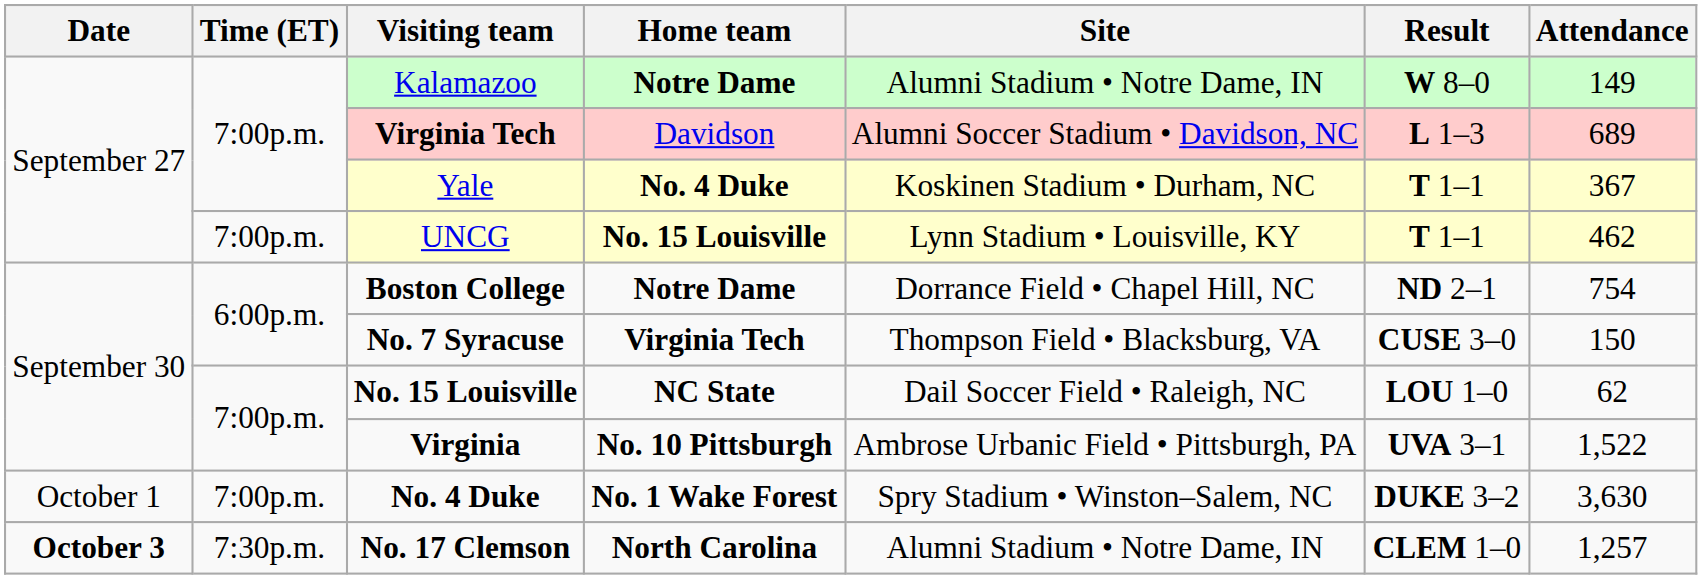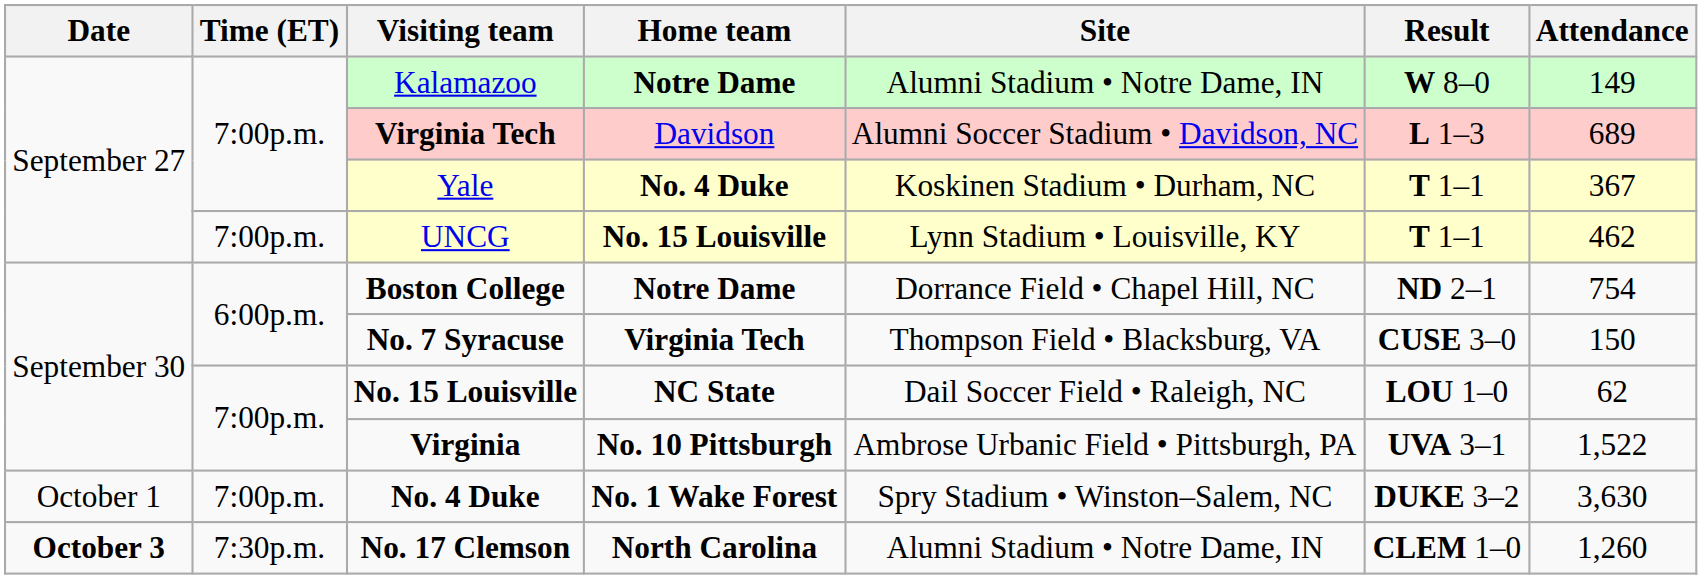 <table class="wikitable" style="font-size:95%; text-align: center;">
 <tr>
 <th>Date</th>
 <th>Time (ET)</th>
 <th>Visiting team</th>
 <th>Home team</th>
 <th>Site</th>
 <th>Result</th>
 <th>Attendance</th>
 </tr>
 <tr>
 <td rowspan=4>September 27</td>
 <td rowspan=3>7:00p.m.</td>
 <td style="background:#cfc;"><a href='#'>Kalamazoo</a></td>
 <td style="background:#cfc;"><strong>Notre Dame</strong></td>
 <td style="background:#cfc;">Alumni Stadium • Notre Dame, IN</td>
 <td style="background:#cfc;"><strong>W</strong> 8–0</td>
 <td style="background:#cfc;">149</td>
 </tr>
 <tr>
 <td style="background:#fcc;"><strong>Virginia Tech</strong></td>
 <td style="background:#fcc;"><a href='#'>Davidson</a></td>
 <td style="background:#fcc;">Alumni Soccer Stadium • <a href='#'>Davidson, NC</a></td>
 <td style="background:#fcc;"><strong>L</strong> 1–3</td>
 <td style="background:#fcc;">689</td>
 </tr>
 <tr>
 <td style="background:#ffc;"><a href='#'>Yale</a></td>
 <td style="background:#ffc;"><strong>No. 4 Duke</strong></td>
 <td style="background:#ffc;">Koskinen Stadium • Durham, NC</td>
 <td style="background:#ffc;"><strong>T</strong> 1–1</td>
 <td style="background:#ffc;">367</td>
 </tr>
 <tr>
 <td>7:00p.m.</td>
 <td style="background:#ffc;"><a href='#'>UNCG</a></td>
 <td style="background:#ffc;"><strong>No. 15 Louisville</strong></td>
 <td style="background:#ffc;">Lynn Stadium • Louisville, KY</td>
 <td style="background:#ffc;"><strong>T</strong> 1–1</td>
 <td style="background:#ffc;">462</td>
 </tr>
 <tr>
 <td rowspan=4>September 30</td>
 <td rowspan=2>6:00p.m.</td>
 <td><strong>Boston College</strong></td>
 <td><strong>Notre Dame</strong></td>
 <td>Dorrance Field • Chapel Hill, NC</td>
 <td><strong>ND</strong> 2–1</td>
 <td>754</td>
 </tr>
 <tr>
 <td><strong>No. 7 Syracuse</strong></td>
 <td><strong>Virginia Tech</strong></td>
 <td>Thompson Field • Blacksburg, VA</td>
 <td><strong>CUSE</strong> 3–0</td>
 <td>150</td>
 </tr>
 <tr>
 <td rowspan=2>7:00p.m.</td>
 <td><strong>No. 15 Louisville</strong></td>
 <td><strong>NC State</strong></td>
 <td>Dail Soccer Field • Raleigh, NC</td>
 <td><strong>LOU</strong> 1–0</td>
 <td>62</td>
 </tr>
 <tr>
 <td><strong>Virginia</strong></td>
 <td><strong>No. 10 Pittsburgh</strong></td>
 <td>Ambrose Urbanic Field • Pittsburgh, PA</td>
 <td><strong>UVA</strong> 3–1</td>
 <td>1,522</td>
 </tr>
 <tr>
 <td>October 1</td>
 <td>7:00p.m.</td>
 <td><strong>No. 4 Duke</strong></td>
 <td><strong>No. 1 Wake Forest</strong></td>
 <td>Spry Stadium • Winston–Salem, NC</td>
 <td><strong>DUKE</strong> 3–2</td>
 <td>3,630</td>
 </tr>
 <tr>
 <td><strong>October 3</strong></td>
 <td>7:30p.m.</td>
 <td><strong>No. 17 Clemson</strong></td>
 <td><strong>North Carolina</strong></td>
 <td>Alumni Stadium • Notre Dame, IN</td>
 <td><strong>CLEM</strong> 1–0</td>
-<td>1,257</td>
+<td>1,260</td>
 </tr>
 </table>
